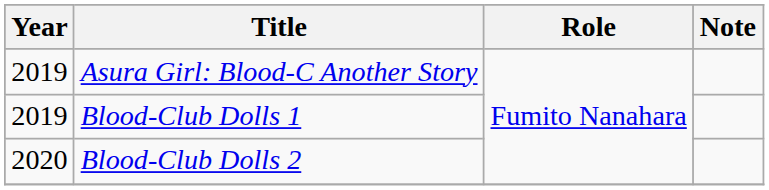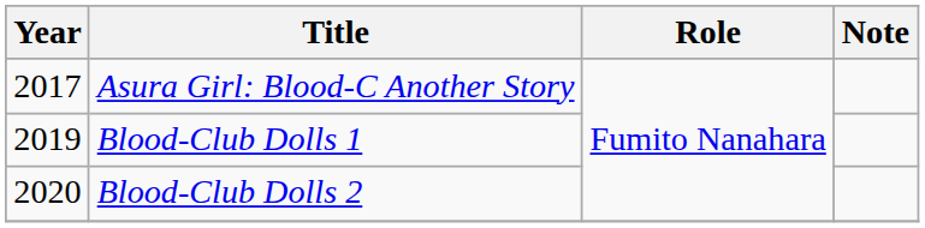 <table class="wikitable">
 <tr>
 <th>Year</th>
 <th>Title</th>
 <th>Role</th>
 <th>Note</th>
 </tr>
 <tr>
-<td>2019</td>
+<td>2017</td>
 <td><em><a href='#'>Asura Girl: Blood-C Another Story</a></em></td>
 <td rowspan="3"><a href='#'>Fumito Nanahara</a></td>
 <td></td>
 </tr>
 <tr>
 <td>2019</td>
 <td><em><a href='#'>Blood-Club Dolls 1</a></em></td>
 <td></td>
 </tr>
 <tr>
 <td>2020</td>
 <td><em><a href='#'>Blood-Club Dolls 2</a></em></td>
 <td></td>
 </tr>
 <tr>
 </tr>
 </table>
